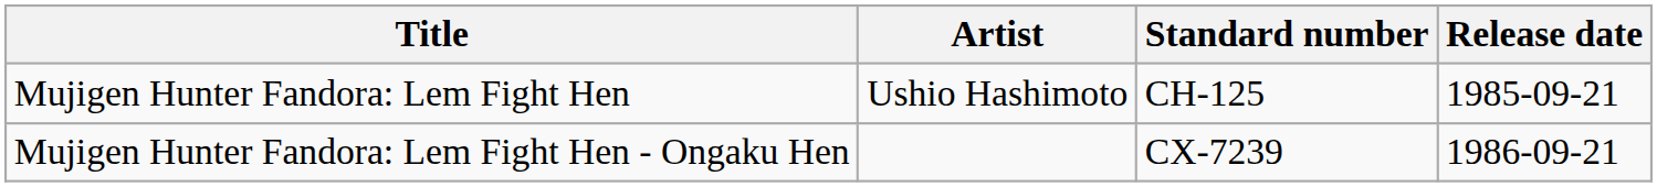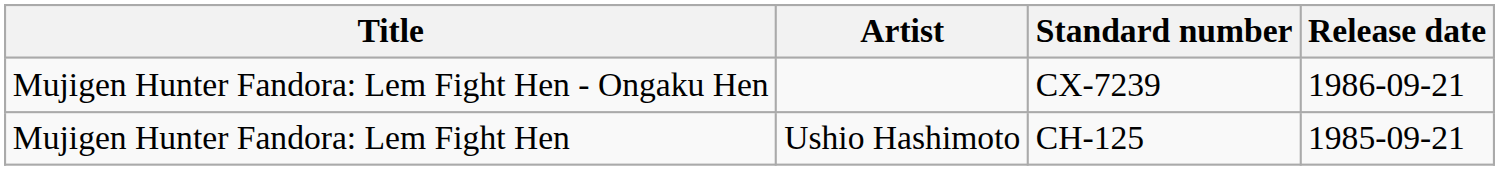 <table class="wikitable">
 <tr>
 <th>Title</th>
 <th>Artist</th>
 <th>Standard number</th>
 <th>Release date</th>
 </tr>
 <tr>
+<td>Mujigen Hunter Fandora: Lem Fight Hen - Ongaku Hen</td>
+<td></td>
+<td>CX-7239</td>
+<td>1986-09-21</td>
+</tr>
+<tr>
 <td>Mujigen Hunter Fandora: Lem Fight Hen</td>
 <td>Ushio Hashimoto</td>
 <td>CH-125</td>
 <td>1985-09-21</td>
 </tr>
-<tr>
-<td>Mujigen Hunter Fandora: Lem Fight Hen - Ongaku Hen</td>
-<td></td>
-<td>CX-7239</td>
-<td>1986-09-21</td>
-</tr>
 </table>
